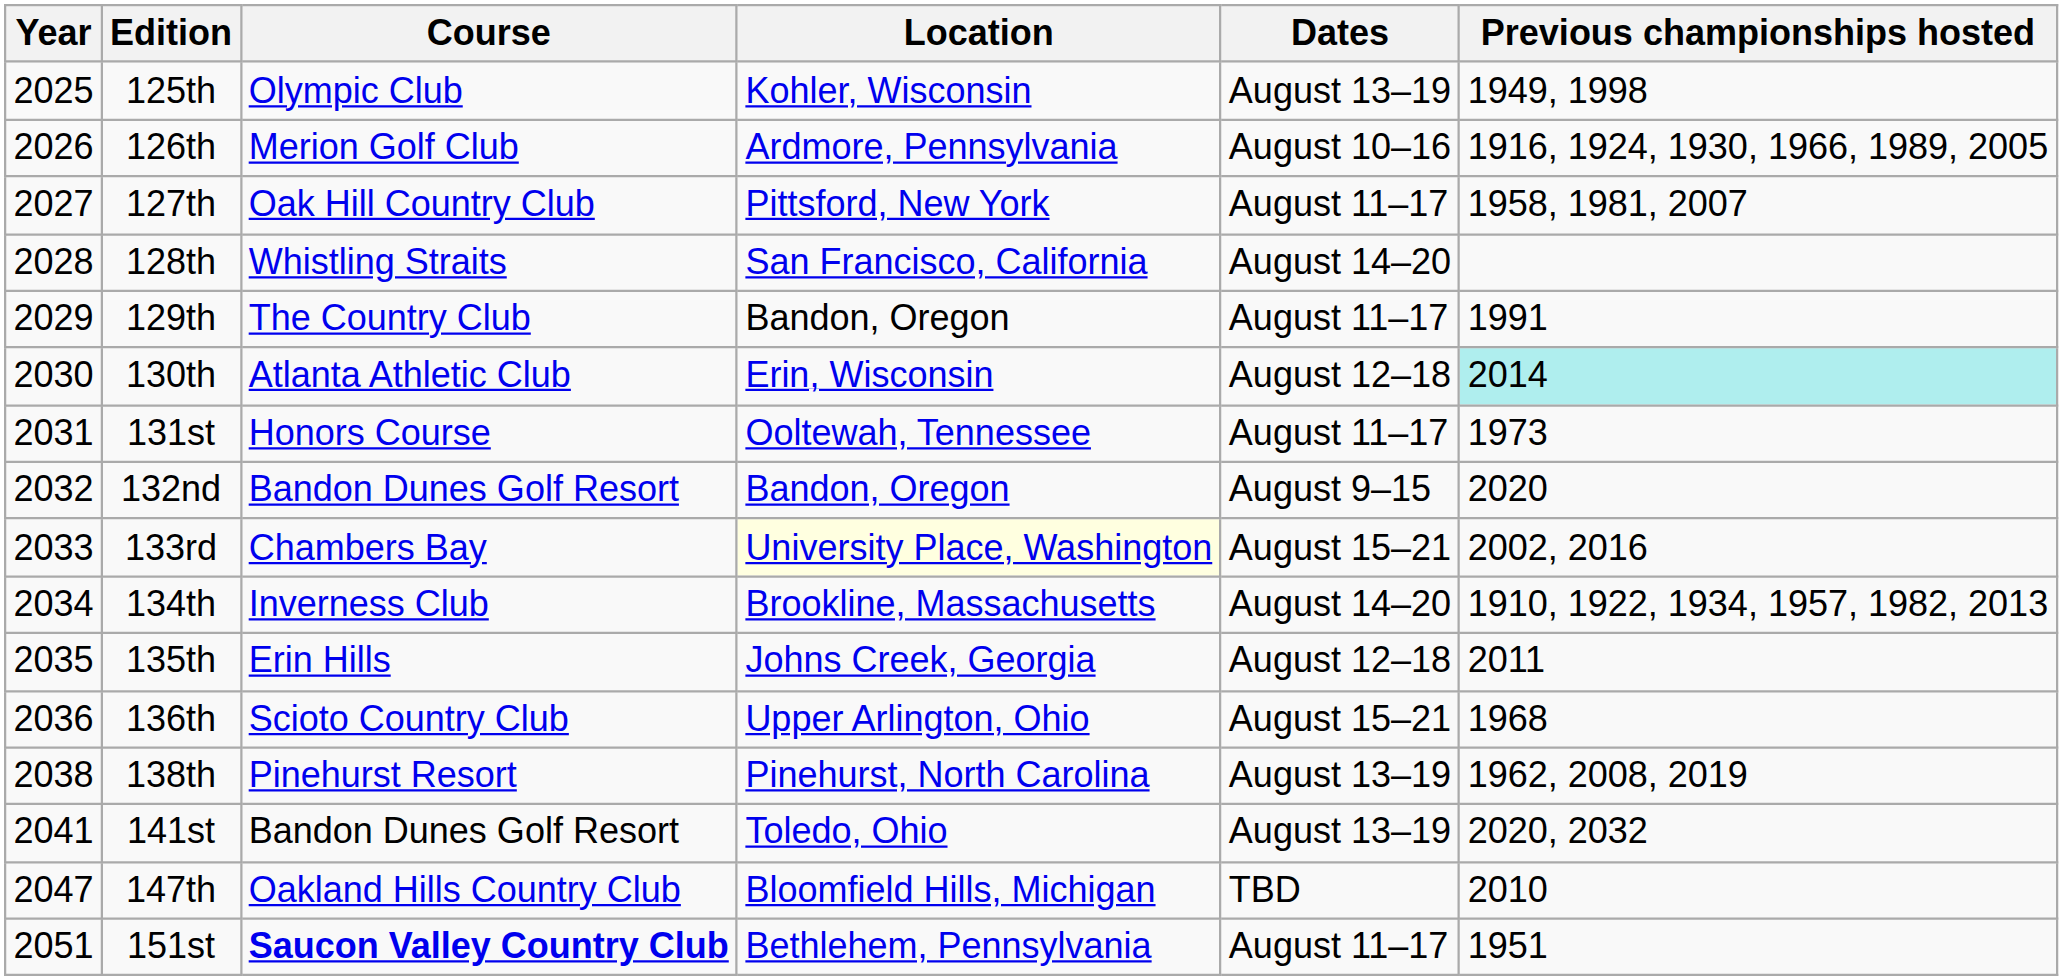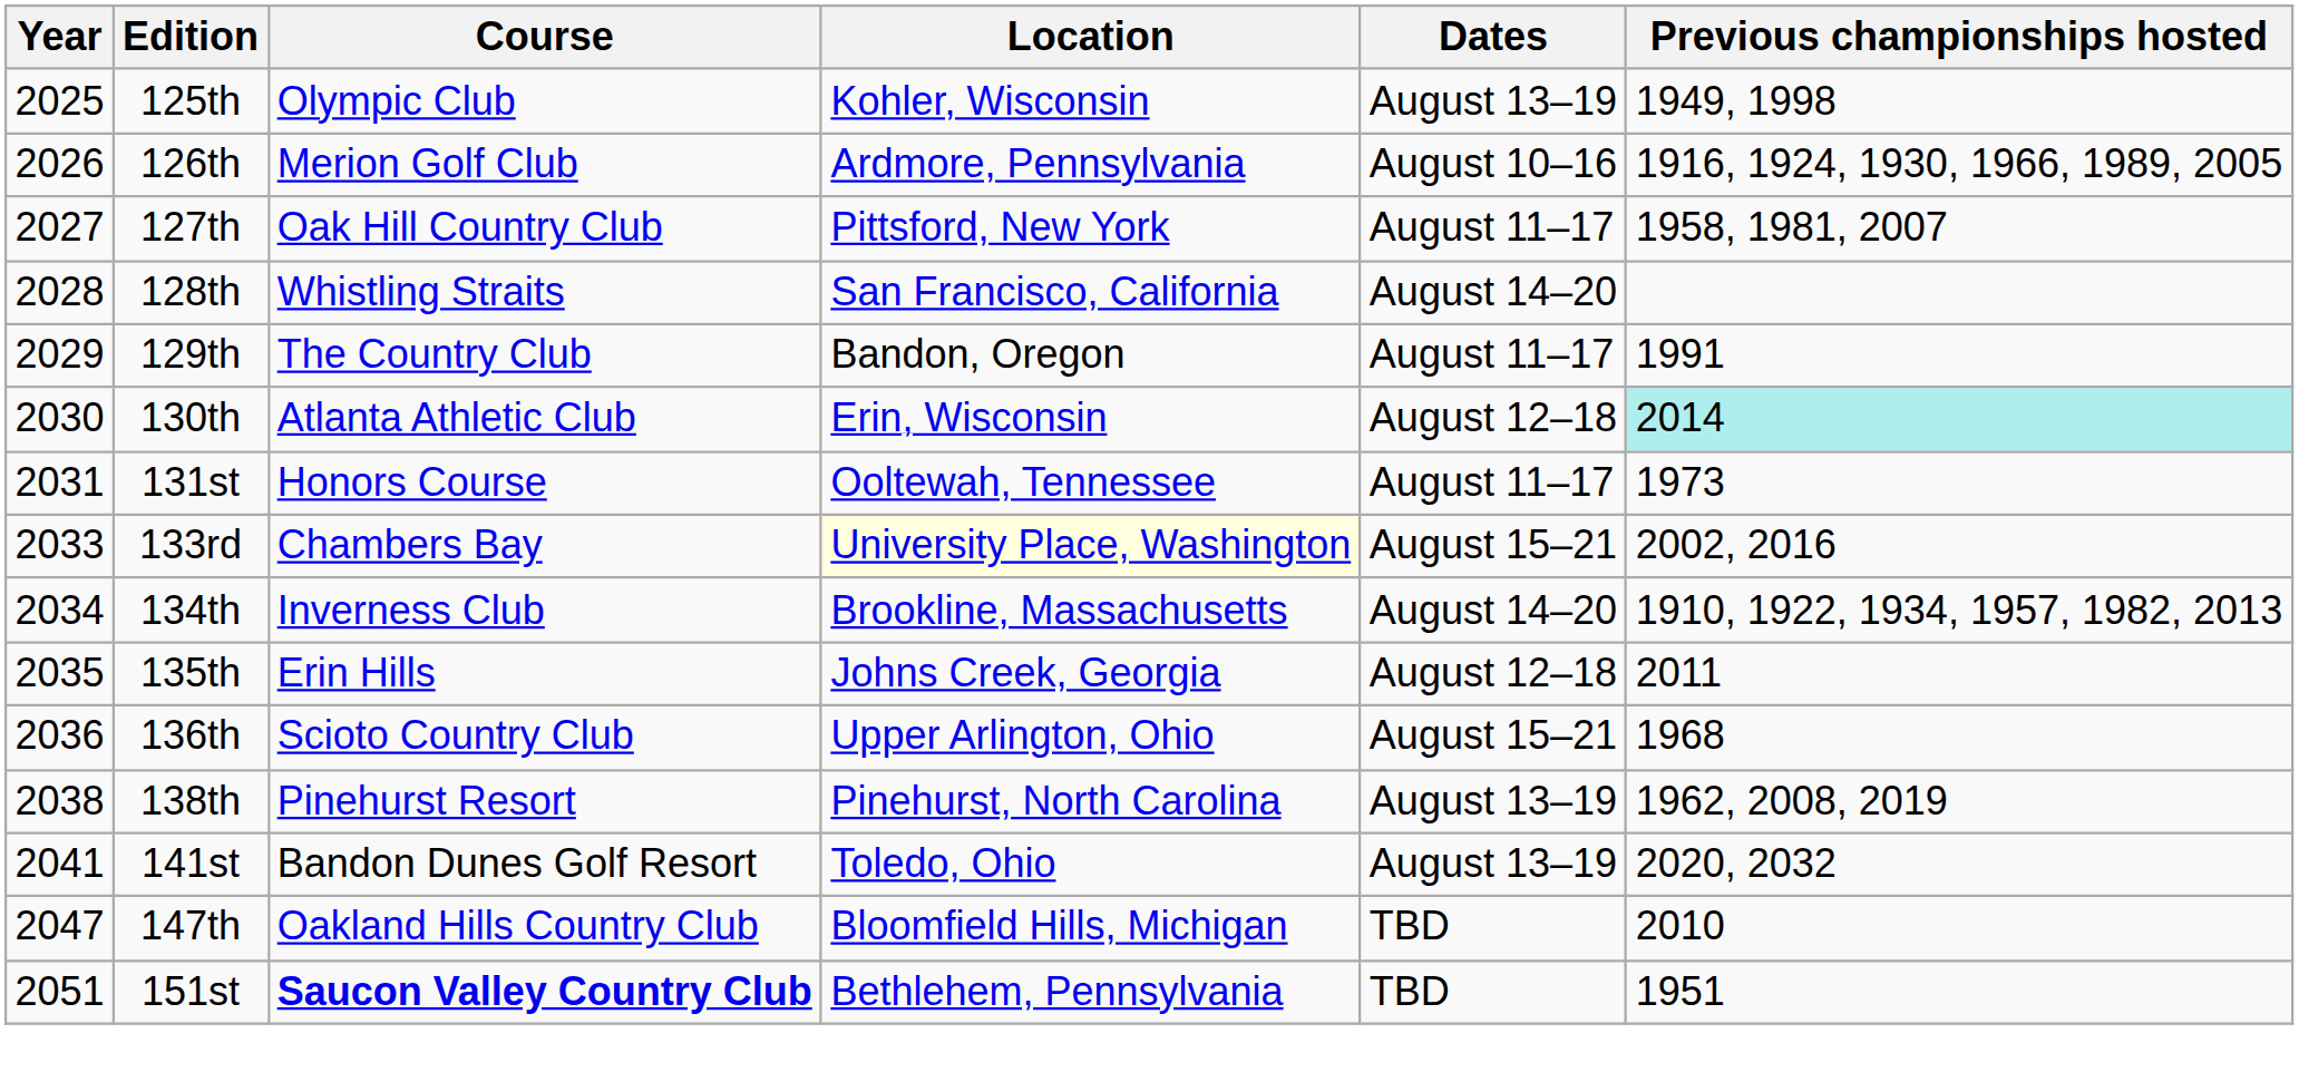 <table class=wikitable>
 <tr>
 <th>Year</th>
 <th>Edition</th>
 <th>Course</th>
 <th>Location</th>
 <th>Dates</th>
 <th>Previous championships hosted</th>
 </tr>
 <tr>
 <td align=center>2025</td>
 <td align=center>125th</td>
 <td><a href='#'>Olympic Club</a></td>
 <td><a href='#'>Kohler, Wisconsin</a></td>
 <td>August 13–19</td>
 <td>1949, 1998</td>
 </tr>
 <tr>
 <td align=center>2026</td>
 <td align=center>126th</td>
 <td><a href='#'>Merion Golf Club</a></td>
 <td><a href='#'>Ardmore, Pennsylvania</a></td>
 <td>August 10–16</td>
 <td>1916, 1924, 1930, 1966, 1989, 2005</td>
 </tr>
 <tr>
 <td align=center>2027</td>
 <td align=center>127th</td>
 <td><a href='#'>Oak Hill Country Club</a></td>
 <td><a href='#'>Pittsford, New York</a></td>
 <td>August 11–17</td>
 <td>1958, 1981, 2007</td>
 </tr>
 <tr>
 <td align=center>2028</td>
 <td align=center>128th</td>
 <td><a href='#'>Whistling Straits</a></td>
 <td><a href='#'>San Francisco, California</a></td>
 <td>August 14–20</td>
 <td></td>
 </tr>
 <tr>
 <td align=center>2029</td>
 <td align=center>129th</td>
 <td><a href='#'>The Country Club</a></td>
 <td>Bandon, Oregon</td>
 <td>August 11–17</td>
 <td>1991</td>
 </tr>
 <tr>
 <td align=center>2030</td>
 <td align=center>130th</td>
 <td><a href='#'>Atlanta Athletic Club</a></td>
 <td><a href='#'>Erin, Wisconsin</a></td>
 <td>August 12–18</td>
 <td style="background: paleturquoise;">2014</td>
 </tr>
 <tr>
 <td align=center>2031</td>
 <td align=center>131st</td>
 <td><a href='#'>Honors Course</a></td>
 <td><a href='#'>Ooltewah, Tennessee</a></td>
 <td>August 11–17</td>
 <td>1973</td>
 </tr>
 <tr>
-<td align=center>2032</td>
-<td align=center>132nd</td>
-<td><a href='#'>Bandon Dunes Golf Resort</a></td>
-<td><a href='#'>Bandon, Oregon</a></td>
-<td>August 9–15</td>
-<td>2020</td>
-</tr>
-<tr>
 <td align=center>2033</td>
 <td align=center>133rd</td>
 <td><a href='#'>Chambers Bay</a></td>
 <td style="background: lightyellow;"><a href='#'>University Place, Washington</a></td>
 <td>August 15–21</td>
 <td>2002, 2016</td>
 </tr>
 <tr>
 <td align=center>2034</td>
 <td align=center>134th</td>
 <td><a href='#'>Inverness Club</a></td>
 <td><a href='#'>Brookline, Massachusetts</a></td>
 <td>August 14–20</td>
 <td>1910, 1922, 1934, 1957, 1982, 2013</td>
 </tr>
 <tr>
 <td align=center>2035</td>
 <td align=center>135th</td>
 <td><a href='#'>Erin Hills</a></td>
 <td><a href='#'>Johns Creek, Georgia</a></td>
 <td>August 12–18</td>
 <td>2011</td>
 </tr>
 <tr>
 <td align=center>2036</td>
 <td align=center>136th</td>
 <td><a href='#'>Scioto Country Club</a></td>
 <td><a href='#'>Upper Arlington, Ohio</a></td>
 <td>August 15–21</td>
 <td>1968</td>
 </tr>
 <tr>
 <td align=center>2038</td>
 <td align=center>138th</td>
 <td><a href='#'>Pinehurst Resort</a></td>
 <td><a href='#'>Pinehurst, North Carolina</a></td>
 <td>August 13–19</td>
 <td>1962, 2008, 2019</td>
 </tr>
 <tr>
 <td align=center>2041</td>
 <td align=center>141st</td>
 <td>Bandon Dunes Golf Resort</td>
 <td><a href='#'>Toledo, Ohio</a></td>
 <td>August 13–19</td>
 <td>2020, 2032</td>
 </tr>
 <tr>
 <td align=center>2047</td>
 <td align=center>147th</td>
 <td><a href='#'>Oakland Hills Country Club</a></td>
 <td><a href='#'>Bloomfield Hills, Michigan</a></td>
 <td>TBD</td>
 <td>2010</td>
 </tr>
 <tr>
 <td align=center>2051</td>
 <td align=center>151st</td>
 <td><strong><a href='#'>Saucon Valley Country Club</a></strong></td>
 <td><a href='#'>Bethlehem, Pennsylvania</a></td>
-<td>August 11–17</td>
+<td>TBD</td>
 <td>1951</td>
 </tr>
 </table>
